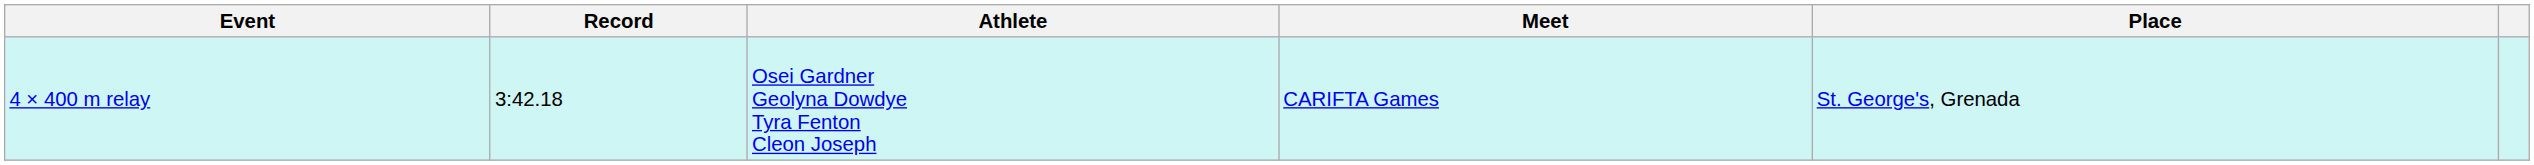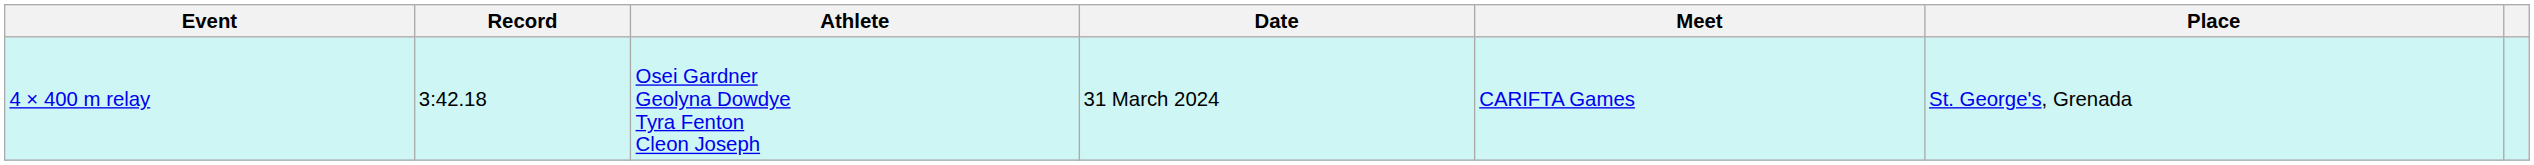 <table class="wikitable" style="font-size: 95%; width: 95%;">
 <tr>
 <th>Event</th>
 <th>Record</th>
 <th>Athlete</th>
+<th>Date</th>
 <th>Meet</th>
 <th>Place</th>
 <th></th>
 </tr>
 <tr style="background:#cef6f5;">
 <td><a href='#'>4 × 400 m relay</a></td>
 <td>3:42.18</td>
 <td><br><a href='#'>Osei Gardner</a><br><a href='#'>Geolyna Dowdye</a><br><a href='#'>Tyra Fenton</a><br><a href='#'>Cleon Joseph</a></td>
+<td>31 March 2024</td>
 <td><a href='#'>CARIFTA Games</a></td>
 <td><a href='#'>St. George's</a>, Grenada</td>
 <td></td>
 </tr>
 </table>
